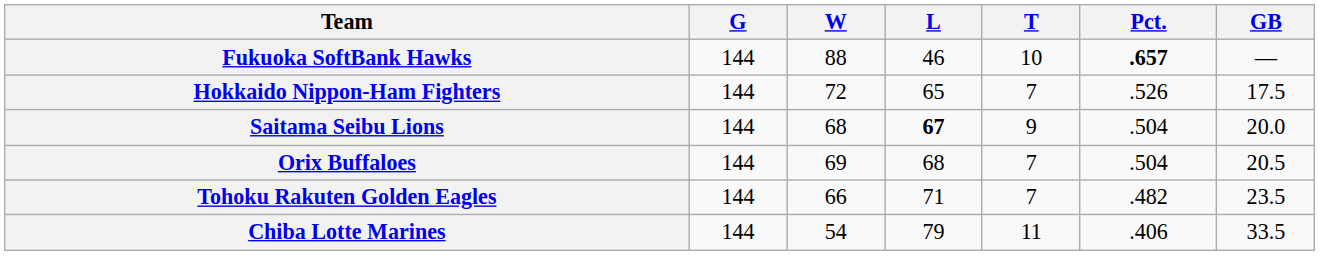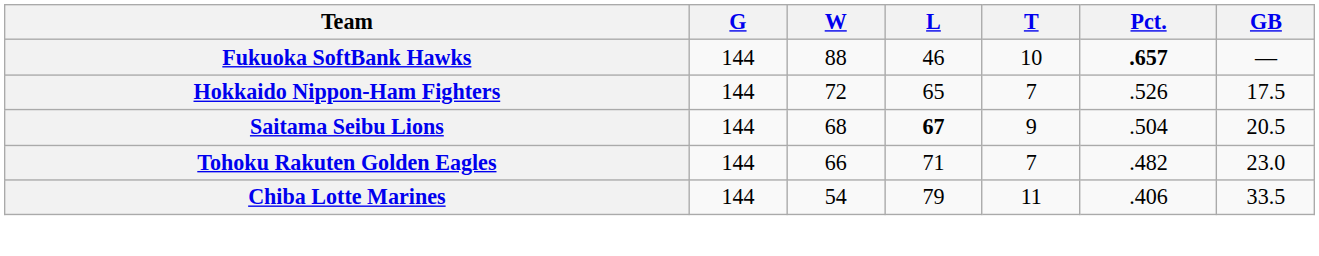 <table class="wikitable plainrowheaders" width="60%" style="text-align:center;">
 <tr>
 <th scope="col" width="35%">Team</th>
 <th scope="col" width="5%"><a href='#'>G</a></th>
 <th scope="col" width="5%"><a href='#'>W</a></th>
 <th scope="col" width="5%"><a href='#'>L</a></th>
 <th scope="col" width="5%"><a href='#'>T</a></th>
 <th scope="col" width="7%"><a href='#'>Pct.</a></th>
 <th scope="col" width="5%"><a href='#'>GB</a></th>
 </tr>
 <tr>
 <th scope="row" style="text-align:center;"><a href='#'>Fukuoka SoftBank Hawks</a></th>
 <td>144</td>
 <td>88</td>
 <td>46</td>
 <td>10</td>
 <td><strong>.657</strong></td>
 <td>—</td>
 </tr>
 <tr>
 <th scope="row" style="text-align:center;"><a href='#'>Hokkaido Nippon-Ham Fighters</a></th>
 <td>144</td>
 <td>72</td>
 <td>65</td>
 <td>7</td>
 <td>.526</td>
 <td>17.5</td>
 </tr>
 <tr>
 <th scope="row" style="text-align:center;"><a href='#'>Saitama Seibu Lions</a></th>
 <td>144</td>
 <td>68</td>
 <td><strong>67</strong></td>
 <td>9</td>
 <td>.504</td>
-<td>20.0</td>
-</tr>
-<tr>
-<th scope="row" style="text-align:center;"><a href='#'>Orix Buffaloes</a></th>
-<td>144</td>
-<td>69</td>
-<td>68</td>
-<td>7</td>
-<td>.504</td>
 <td>20.5</td>
 </tr>
 <tr>
 <th scope="row" style="text-align:center;"><a href='#'>Tohoku Rakuten Golden Eagles</a></th>
 <td>144</td>
 <td>66</td>
 <td>71</td>
 <td>7</td>
 <td>.482</td>
-<td>23.5</td>
+<td>23.0</td>
 </tr>
 <tr>
 <th scope="row" style="text-align:center;"><a href='#'>Chiba Lotte Marines</a></th>
 <td>144</td>
 <td>54</td>
 <td>79</td>
 <td>11</td>
 <td>.406</td>
 <td>33.5</td>
 </tr>
 </table>
